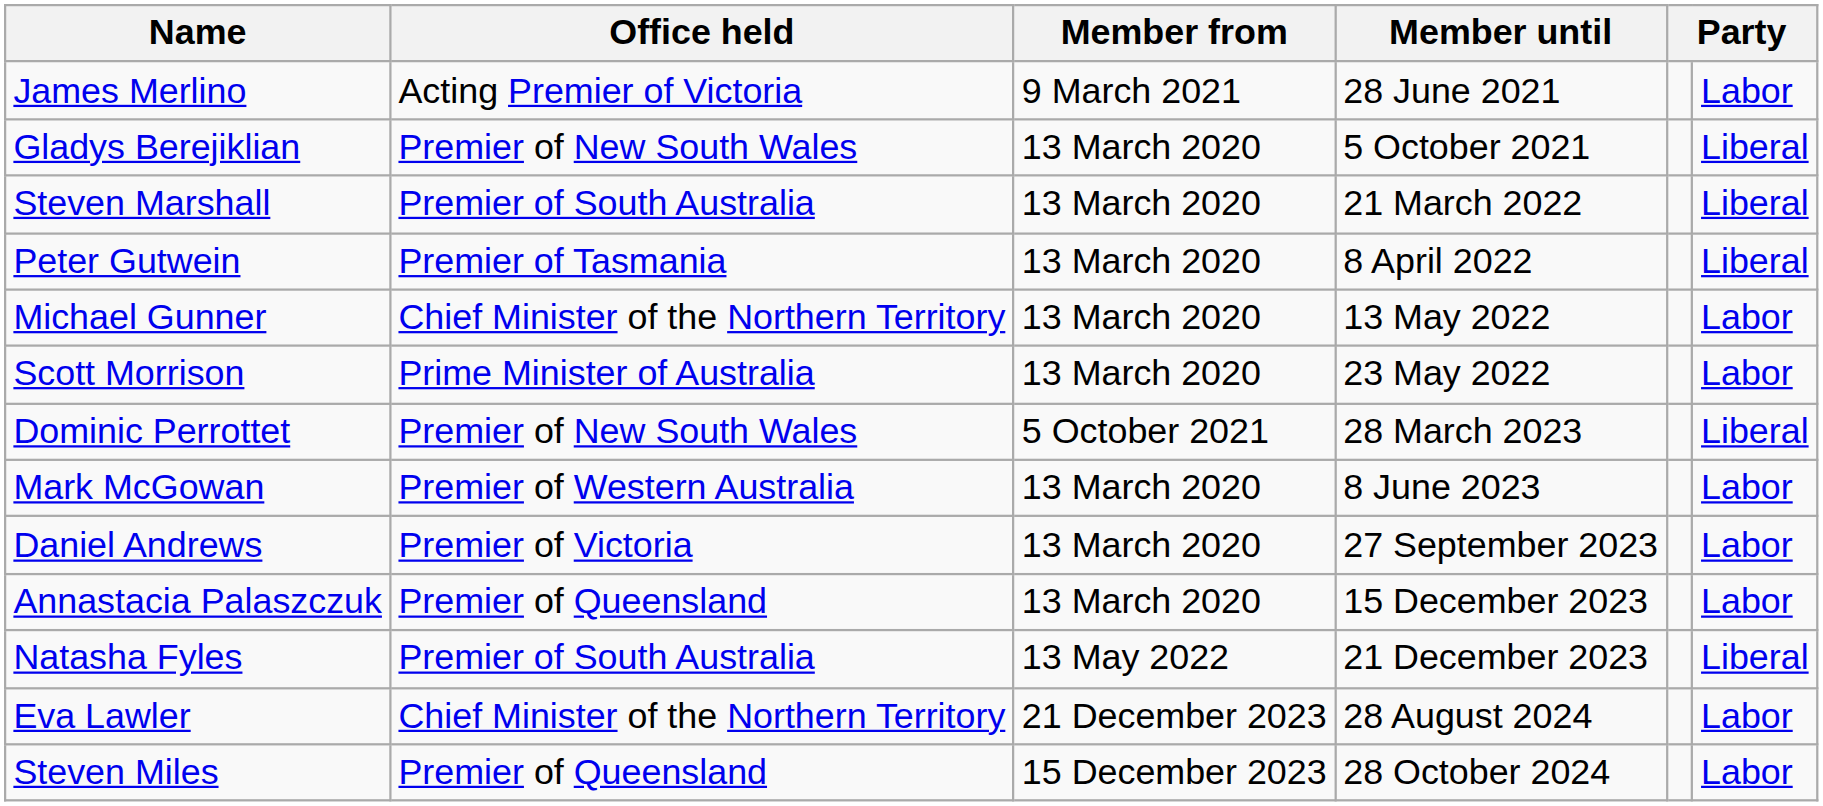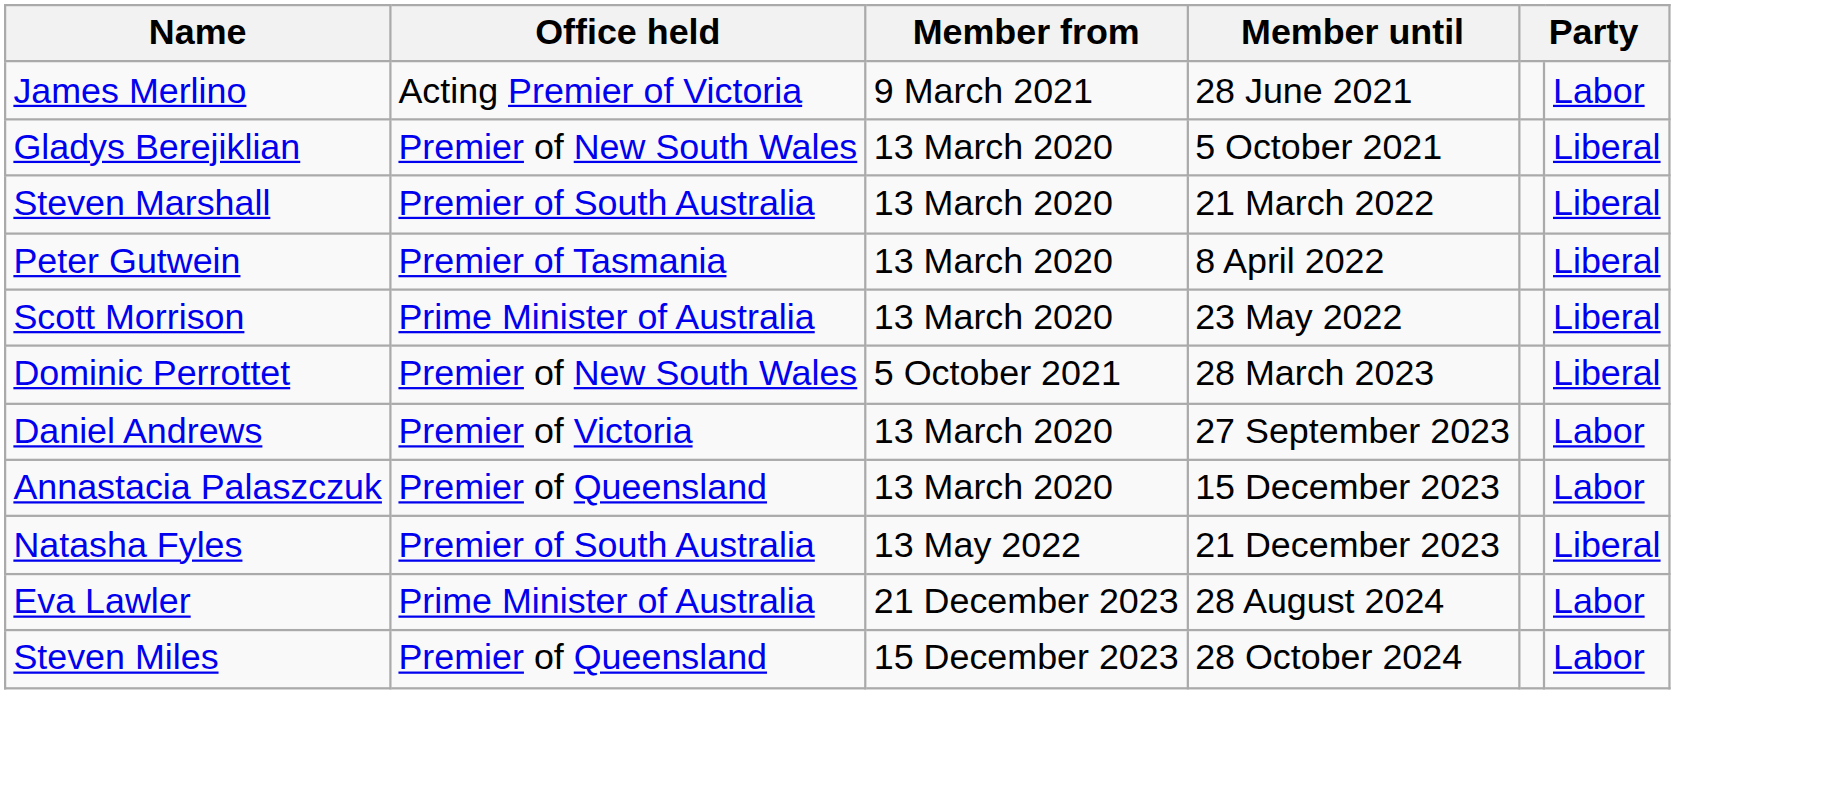 <table class="sortable wikitable">
 <tr>
 <th>Name</th>
 <th>Office held</th>
 <th>Member from</th>
 <th>Member until</th>
 <th colspan="2">Party</th>
 </tr>
 <tr>
 <td><a href='#'>James Merlino</a></td>
 <td>Acting <a href='#'>Premier of Victoria</a></td>
 <td>9 March 2021</td>
 <td>28 June 2021</td>
 <td> </td>
 <td><a href='#'>Labor</a></td>
 </tr>
 <tr>
 <td><a href='#'>Gladys Berejiklian</a></td>
 <td><a href='#'>Premier</a> of <a href='#'>New South Wales</a></td>
 <td>13 March 2020</td>
 <td>5 October 2021</td>
 <td> </td>
 <td><a href='#'>Liberal</a></td>
 </tr>
 <tr>
 <td><a href='#'>Steven Marshall</a></td>
 <td><a href='#'>Premier of South Australia</a></td>
 <td>13 March 2020</td>
 <td>21 March 2022</td>
 <td> </td>
 <td><a href='#'>Liberal</a></td>
 </tr>
 <tr>
 <td><a href='#'>Peter Gutwein</a></td>
 <td><a href='#'>Premier of Tasmania</a></td>
 <td>13 March 2020</td>
 <td>8 April 2022</td>
 <td> </td>
 <td><a href='#'>Liberal</a></td>
 </tr>
 <tr>
-<td><a href='#'>Michael Gunner</a></td>
-<td><a href='#'>Chief Minister</a> of the <a href='#'>Northern Territory</a></td>
-<td>13 March 2020</td>
-<td>13 May 2022</td>
-<td> </td>
-<td><a href='#'>Labor</a></td>
-</tr>
-<tr>
 <td><a href='#'>Scott Morrison</a></td>
 <td><a href='#'>Prime Minister of Australia</a></td>
 <td>13 March 2020</td>
 <td>23 May 2022</td>
 <td> </td>
-<td><a href='#'>Labor</a></td>
+<td><a href='#'>Liberal</a></td>
 </tr>
 <tr>
 <td><a href='#'>Dominic Perrottet</a></td>
 <td><a href='#'>Premier</a> of <a href='#'>New South Wales</a></td>
 <td>5 October 2021</td>
 <td>28 March 2023</td>
 <td> </td>
 <td><a href='#'>Liberal</a></td>
-</tr>
-<tr>
-<td><a href='#'>Mark McGowan</a></td>
-<td><a href='#'>Premier</a> of <a href='#'>Western Australia</a></td>
-<td>13 March 2020</td>
-<td>8 June 2023</td>
-<td> </td>
-<td><a href='#'>Labor</a></td>
 </tr>
 <tr>
 <td><a href='#'>Daniel Andrews</a></td>
 <td><a href='#'>Premier</a> of <a href='#'>Victoria</a></td>
 <td>13 March 2020</td>
 <td>27 September 2023</td>
 <td> </td>
 <td><a href='#'>Labor</a></td>
 </tr>
 <tr>
 <td><a href='#'>Annastacia Palaszczuk</a></td>
 <td><a href='#'>Premier</a> of <a href='#'>Queensland</a></td>
 <td>13 March 2020</td>
 <td>15 December 2023</td>
 <td> </td>
 <td><a href='#'>Labor</a></td>
 </tr>
 <tr>
 <td><a href='#'>Natasha Fyles</a></td>
 <td><a href='#'>Premier of South Australia</a></td>
 <td>13 May 2022</td>
 <td>21 December 2023</td>
 <td> </td>
 <td><a href='#'>Liberal</a></td>
 </tr>
 <tr>
 <td><a href='#'>Eva Lawler</a></td>
-<td><a href='#'>Chief Minister</a> of the <a href='#'>Northern Territory</a></td>
+<td><a href='#'>Prime Minister of Australia</a></td>
 <td>21 December 2023</td>
 <td>28 August 2024</td>
 <td> </td>
 <td><a href='#'>Labor</a></td>
 </tr>
 <tr>
 <td><a href='#'>Steven Miles</a></td>
 <td><a href='#'>Premier</a> of <a href='#'>Queensland</a></td>
 <td>15 December 2023</td>
 <td>28 October 2024</td>
 <td> </td>
 <td><a href='#'>Labor</a></td>
 </tr>
 </table>
